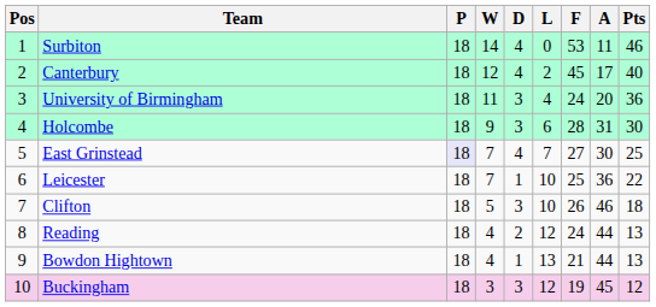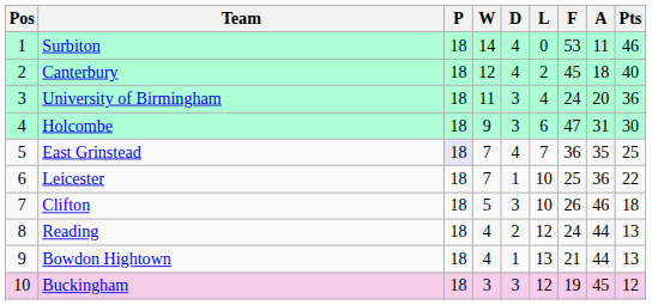 <table class="wikitable" style="font-size: 100%; text-align:center;">
 <tr>
 <th width=20>Pos</th>
 <th width=400>Team</th>
 <th width=20>P</th>
 <th width=20>W</th>
 <th width=20>D</th>
 <th width=20>L</th>
 <th width=20>F</th>
 <th width=20>A</th>
 <th width=20>Pts</th>
 </tr>
 <tr style="background: #ADFFD6;">
 <td>1</td>
 <td align="left"><a href='#'>Surbiton</a></td>
 <td>18</td>
 <td>14</td>
 <td>4</td>
 <td>0</td>
 <td>53</td>
 <td>11</td>
 <td>46</td>
 </tr>
 <tr style="background: #ADFFD6;">
 <td>2</td>
 <td align="left"><a href='#'>Canterbury</a></td>
 <td>18</td>
 <td>12</td>
 <td>4</td>
 <td>2</td>
 <td>45</td>
-<td>17</td>
+<td>18</td>
 <td>40</td>
 </tr>
 <tr style="background: #ADFFD6;">
 <td>3</td>
 <td align="left"><a href='#'>University of Birmingham</a></td>
 <td>18</td>
 <td>11</td>
 <td>3</td>
 <td>4</td>
 <td>24</td>
 <td>20</td>
 <td>36</td>
 </tr>
 <tr style="background: #ADFFD6;">
 <td>4</td>
 <td align="left"><a href='#'>Holcombe</a></td>
 <td>18</td>
 <td>9</td>
 <td>3</td>
 <td>6</td>
-<td>28</td>
+<td>47</td>
 <td>31</td>
 <td>30</td>
 </tr>
 <tr>
 <td>5</td>
 <td align="left"><a href='#'>East Grinstead</a></td>
 <td style="background: lavender;">18</td>
 <td>7</td>
 <td>4</td>
 <td>7</td>
-<td>27</td>
-<td>30</td>
+<td>36</td>
+<td>35</td>
 <td>25</td>
 </tr>
 <tr>
 <td>6</td>
 <td align="left"><a href='#'>Leicester</a></td>
 <td>18</td>
 <td>7</td>
 <td>1</td>
 <td>10</td>
 <td>25</td>
 <td>36</td>
 <td>22</td>
 </tr>
 <tr>
 <td>7</td>
 <td align="left"><a href='#'>Clifton</a></td>
 <td>18</td>
 <td>5</td>
 <td>3</td>
 <td>10</td>
 <td>26</td>
 <td>46</td>
 <td>18</td>
 </tr>
 <tr>
 <td>8</td>
 <td align="left"><a href='#'>Reading</a></td>
 <td>18</td>
 <td>4</td>
 <td>2</td>
 <td>12</td>
 <td>24</td>
 <td>44</td>
 <td>13</td>
 </tr>
 <tr>
 <td>9</td>
 <td align="left"><a href='#'>Bowdon Hightown</a></td>
 <td>18</td>
 <td>4</td>
 <td>1</td>
 <td>13</td>
 <td>21</td>
 <td>44</td>
 <td>13</td>
 </tr>
 <tr style="background: #F6CEEC;">
 <td>10</td>
 <td align="left"><a href='#'>Buckingham</a></td>
 <td>18</td>
 <td>3</td>
 <td>3</td>
 <td>12</td>
 <td>19</td>
 <td>45</td>
 <td>12</td>
 </tr>
 </table>
